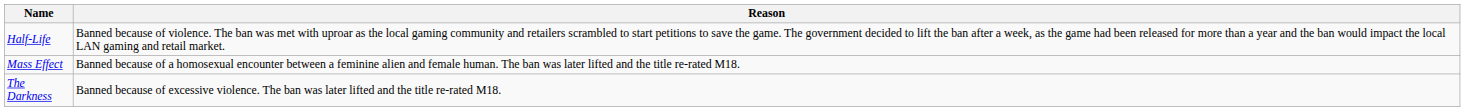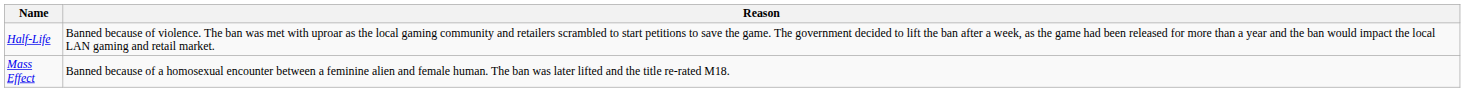 <table class=wikitable>
 <tr>
 <th>Name</th>
 <th>Reason</th>
 </tr>
 <tr>
 <td><em><a href='#'>Half-Life</a></em></td>
 <td>Banned because of violence.  The ban was met with uproar as the local gaming community and retailers scrambled to start petitions to save the game. The government decided to lift the ban after a week, as the game had been released for more than a year and the ban would impact the local LAN gaming and retail market.</td>
 </tr>
 <tr>
 <td><em><a href='#'>Mass Effect</a></em></td>
 <td>Banned because of a homosexual encounter between a feminine alien and female human. The ban was later lifted and the title re-rated M18.</td>
 </tr>
-<tr>
-<td><em><a href='#'>The Darkness</a></em></td>
-<td>Banned because of excessive violence. The ban was later lifted and the title re-rated M18.</td>
-</tr>
 </table>
